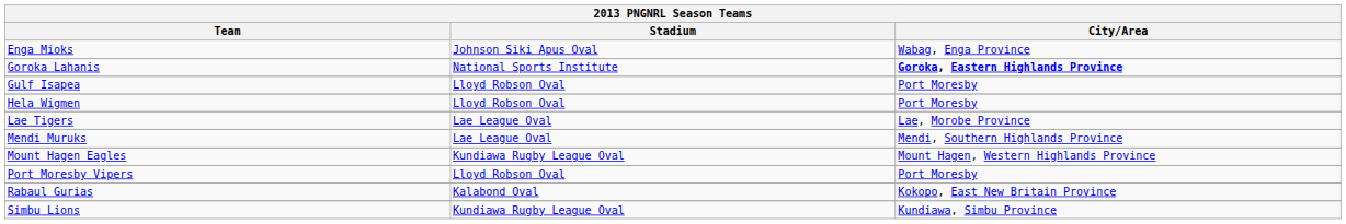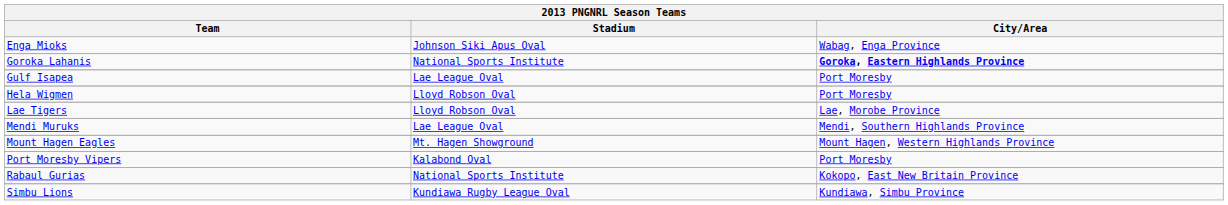 <table class="wikitable" style="width: 100%">
 <tr>
 <th colspan="5">2013 PNGNRL Season Teams</th>
 </tr>
 <tr>
 <th width=33%>Team</th>
 <th width=33%>Stadium</th>
 <th width=33%>City/Area</th>
 </tr>
 <tr>
 <td><a href='#'>Enga Mioks</a></td>
 <td><a href='#'>Johnson Siki Apus Oval</a></td>
 <td><a href='#'>Wabag</a>, <a href='#'>Enga Province</a></td>
 </tr>
 <tr>
 </tr>
 <tr>
 <td><a href='#'>Goroka Lahanis</a></td>
 <td><a href='#'>National Sports Institute</a></td>
 <td><strong><a href='#'>Goroka</a>, <a href='#'>Eastern Highlands Province</a></strong></td>
 </tr>
 <tr>
 </tr>
 <tr>
 <td><a href='#'>Gulf Isapea</a></td>
-<td><a href='#'>Lloyd Robson Oval</a></td>
+<td><a href='#'>Lae League Oval</a></td>
 <td><a href='#'>Port Moresby</a></td>
 </tr>
 <tr>
 </tr>
 <tr>
 <td><a href='#'>Hela Wigmen</a></td>
 <td><a href='#'>Lloyd Robson Oval</a></td>
 <td><a href='#'>Port Moresby</a></td>
 </tr>
 <tr>
 </tr>
 <tr>
 <td><a href='#'>Lae Tigers</a></td>
-<td><a href='#'>Lae League Oval</a></td>
+<td><a href='#'>Lloyd Robson Oval</a></td>
 <td><a href='#'>Lae</a>, <a href='#'>Morobe Province</a></td>
 </tr>
 <tr>
 </tr>
 <tr>
 <td><a href='#'>Mendi Muruks</a></td>
 <td><a href='#'>Lae League Oval</a></td>
 <td><a href='#'>Mendi</a>,  <a href='#'>Southern Highlands Province</a></td>
 </tr>
 <tr>
 </tr>
 <tr>
 <td><a href='#'>Mount Hagen Eagles</a></td>
-<td><a href='#'>Kundiawa Rugby League Oval</a></td>
+<td><a href='#'>Mt. Hagen Showground</a></td>
 <td><a href='#'>Mount Hagen</a>, <a href='#'>Western Highlands Province</a></td>
 </tr>
 <tr>
 </tr>
 <tr>
 <td><a href='#'>Port Moresby Vipers</a></td>
-<td><a href='#'>Lloyd Robson Oval</a></td>
+<td><a href='#'>Kalabond Oval</a></td>
 <td><a href='#'>Port Moresby</a></td>
 </tr>
 <tr>
 </tr>
 <tr>
 <td><a href='#'>Rabaul Gurias</a></td>
-<td><a href='#'>Kalabond Oval</a></td>
+<td><a href='#'>National Sports Institute</a></td>
 <td><a href='#'>Kokopo</a>, <a href='#'>East New Britain Province</a></td>
 </tr>
 <tr>
 </tr>
 <tr>
 <td><a href='#'>Simbu Lions</a></td>
 <td><a href='#'>Kundiawa Rugby League Oval</a></td>
 <td><a href='#'>Kundiawa</a>, <a href='#'>Simbu Province</a></td>
 </tr>
 </table>
